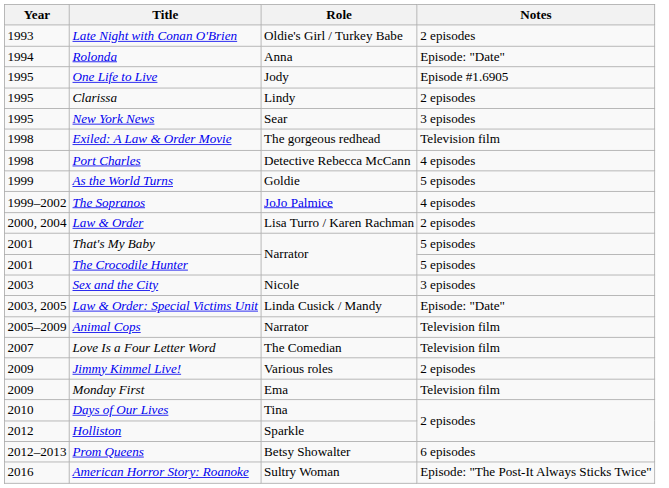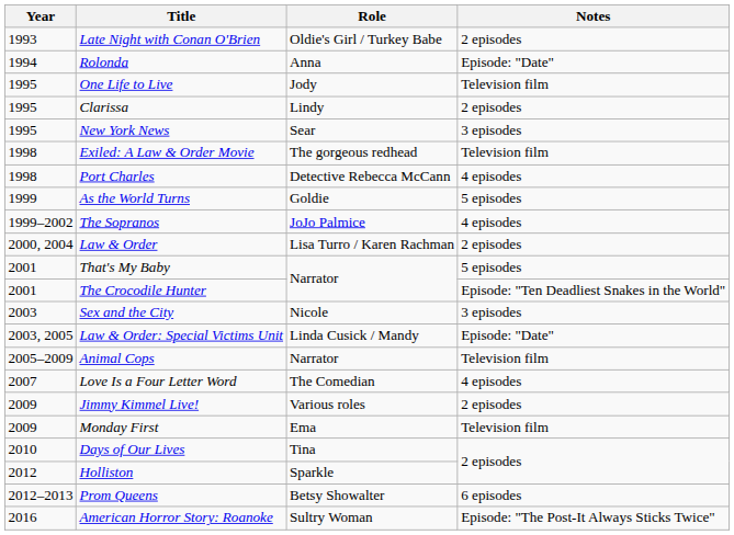 <table class="wikitable sortable">
 <tr>
 <th>Year</th>
 <th>Title</th>
 <th>Role</th>
 <th>Notes</th>
 </tr>
 <tr>
 <td>1993</td>
 <td><em><a href='#'>Late Night with Conan O'Brien</a></em></td>
 <td>Oldie's Girl / Turkey Babe</td>
 <td>2 episodes</td>
 </tr>
 <tr>
 <td>1994</td>
 <td><em><a href='#'>Rolonda</a></em></td>
 <td>Anna</td>
 <td>Episode: "Date"</td>
 </tr>
 <tr>
 <td>1995</td>
 <td><em><a href='#'>One Life to Live</a></em></td>
 <td>Jody</td>
-<td>Episode #1.6905</td>
+<td>Television film</td>
 </tr>
 <tr>
 <td>1995</td>
 <td><em>Clarissa</em></td>
 <td>Lindy</td>
 <td>2 episodes</td>
 </tr>
 <tr>
 <td>1995</td>
 <td><em><a href='#'>New York News</a></em></td>
 <td>Sear</td>
 <td>3 episodes</td>
 </tr>
 <tr>
 <td>1998</td>
 <td><em><a href='#'>Exiled: A Law & Order Movie</a></em></td>
 <td>The gorgeous redhead</td>
 <td>Television film</td>
 </tr>
 <tr>
 <td>1998</td>
 <td><em><a href='#'>Port Charles</a></em></td>
 <td>Detective Rebecca McCann</td>
 <td>4 episodes</td>
 </tr>
 <tr>
 <td>1999</td>
 <td><em><a href='#'>As the World Turns</a></em></td>
 <td>Goldie</td>
 <td>5 episodes</td>
 </tr>
 <tr>
 <td>1999–2002</td>
 <td><em><a href='#'>The Sopranos</a></em></td>
 <td><a href='#'>JoJo Palmice</a></td>
 <td>4 episodes</td>
 </tr>
 <tr>
 <td>2000, 2004</td>
 <td><em><a href='#'>Law & Order</a></em></td>
 <td>Lisa Turro / Karen Rachman</td>
 <td>2 episodes</td>
 </tr>
 <tr>
 <td>2001</td>
 <td><em>That's My Baby</em></td>
 <td rowspan="2">Narrator</td>
 <td>5 episodes</td>
 </tr>
 <tr>
 <td>2001</td>
 <td><em><a href='#'>The Crocodile Hunter</a></em></td>
-<td>5 episodes</td>
+<td>Episode: "Ten Deadliest Snakes in the World"</td>
 </tr>
 <tr>
 <td>2003</td>
 <td><em><a href='#'>Sex and the City</a></em></td>
 <td>Nicole</td>
 <td>3 episodes</td>
 </tr>
 <tr>
 <td>2003, 2005</td>
 <td><em><a href='#'>Law & Order: Special Victims Unit</a></em></td>
 <td>Linda Cusick / Mandy</td>
 <td>Episode: "Date"</td>
 </tr>
 <tr>
 <td>2005–2009</td>
 <td><em><a href='#'>Animal Cops</a></em></td>
 <td>Narrator</td>
 <td>Television film</td>
 </tr>
 <tr>
 <td>2007</td>
 <td><em>Love Is a Four Letter Word</em></td>
 <td>The Comedian</td>
-<td>Television film</td>
+<td>4 episodes</td>
 </tr>
 <tr>
 <td>2009</td>
 <td><em><a href='#'>Jimmy Kimmel Live!</a></em></td>
 <td>Various roles</td>
 <td>2 episodes</td>
 </tr>
 <tr>
 <td>2009</td>
 <td><em>Monday First</em></td>
 <td>Ema</td>
 <td>Television film</td>
 </tr>
 <tr>
 <td>2010</td>
 <td><em><a href='#'>Days of Our Lives</a></em></td>
 <td>Tina</td>
 <td rowspan="2">2 episodes</td>
 </tr>
 <tr>
 <td>2012</td>
 <td><a href='#'><em>Holliston</em></a></td>
 <td>Sparkle</td>
 </tr>
 <tr>
 <td>2012–2013</td>
 <td><a href='#'><em>Prom Queens</em></a></td>
 <td>Betsy Showalter</td>
 <td>6 episodes</td>
 </tr>
 <tr>
 <td>2016</td>
 <td><em><a href='#'>American Horror Story: Roanoke</a></em></td>
 <td>Sultry Woman</td>
 <td>Episode: "The Post-It Always Sticks Twice"</td>
 </tr>
 </table>
